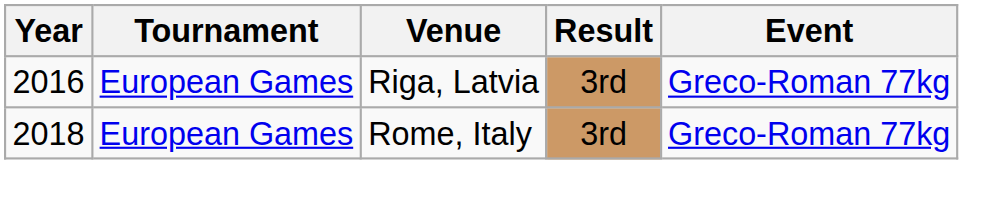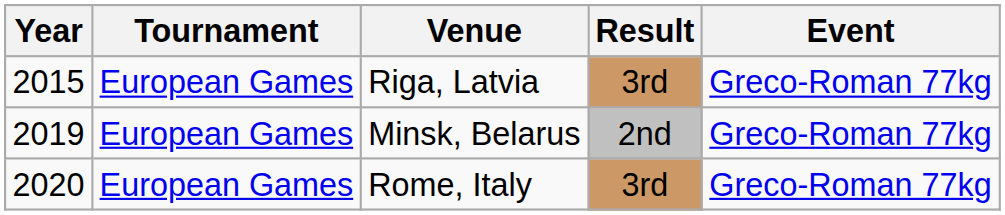 <table class="wikitable" style="font-size:95%;">
 <tr>
 <th>Year</th>
 <th>Tournament</th>
 <th>Venue</th>
 <th>Result</th>
 <th>Event</th>
 </tr>
 <tr>
-<td>2016</td>
+<td>2015</td>
 <td><a href='#'>European Games</a></td>
 <td>Riga, Latvia</td>
 <td align="center" bgcolor="cc9966">3rd</td>
 <td><a href='#'>Greco-Roman 77kg</a></td>
 </tr>
 <tr>
-<td>2018</td>
+<td>2019</td>
+<td><a href='#'>European Games</a></td>
+<td>Minsk, Belarus</td>
+<td align="center" bgcolor="silver">2nd</td>
+<td><a href='#'>Greco-Roman 77kg</a></td>
+</tr>
+<tr>
+<td>2020</td>
 <td><a href='#'>European Games</a></td>
 <td>Rome, Italy</td>
 <td align="center" bgcolor="cc9966">3rd</td>
 <td><a href='#'>Greco-Roman 77kg</a></td>
 </tr>
 </table>
